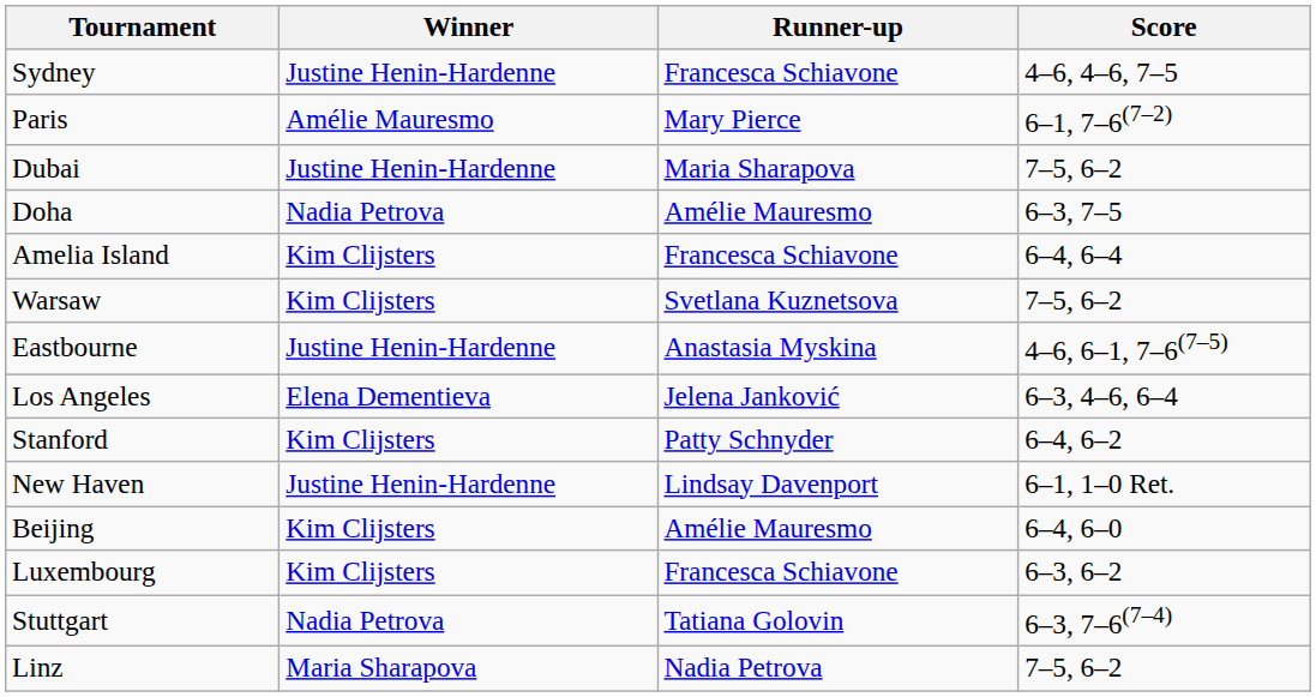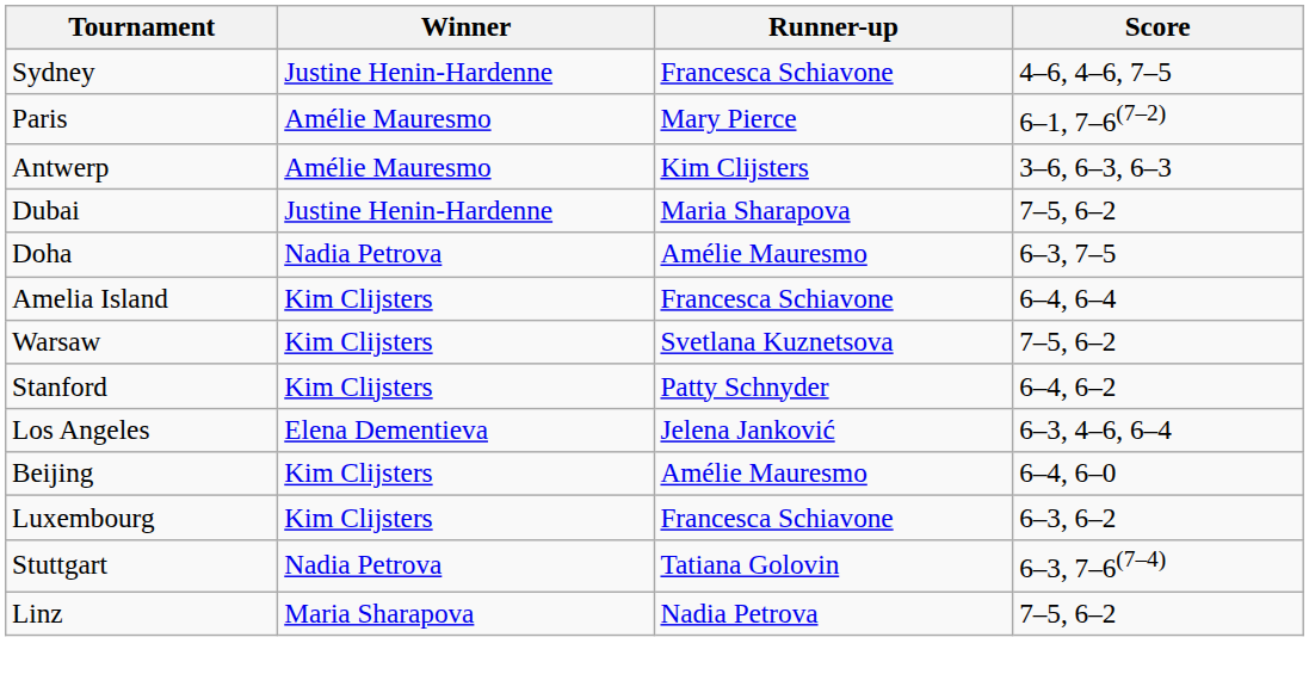 <table class="wikitable">
 <tr>
 <th width="150">Tournament</th>
 <th width="210">Winner</th>
 <th width="200">Runner-up</th>
 <th width="160">Score</th>
 </tr>
 <tr>
 <td>Sydney</td>
 <td> <a href='#'>Justine Henin-Hardenne</a></td>
 <td> <a href='#'>Francesca Schiavone</a></td>
 <td>4–6, 4–6, 7–5</td>
 </tr>
 <tr>
 <td>Paris</td>
 <td> <a href='#'>Amélie Mauresmo</a></td>
 <td> <a href='#'>Mary Pierce</a></td>
 <td>6–1, 7–6<sup>(7–2)</sup></td>
+</tr>
+<tr>
+<td>Antwerp</td>
+<td> <a href='#'>Amélie Mauresmo</a></td>
+<td> <a href='#'>Kim Clijsters</a></td>
+<td>3–6, 6–3, 6–3</td>
 </tr>
 <tr>
 <td>Dubai</td>
 <td> <a href='#'>Justine Henin-Hardenne</a></td>
 <td> <a href='#'>Maria Sharapova</a></td>
 <td>7–5, 6–2</td>
 </tr>
 <tr>
 <td>Doha</td>
 <td> <a href='#'>Nadia Petrova</a></td>
 <td> <a href='#'>Amélie Mauresmo</a></td>
 <td>6–3, 7–5</td>
 </tr>
 <tr>
 <td>Amelia Island</td>
 <td> <a href='#'>Kim Clijsters</a></td>
 <td> <a href='#'>Francesca Schiavone</a></td>
 <td>6–4, 6–4</td>
 </tr>
 <tr>
 <td>Warsaw</td>
 <td> <a href='#'>Kim Clijsters</a></td>
 <td> <a href='#'>Svetlana Kuznetsova</a></td>
 <td>7–5, 6–2</td>
 </tr>
 <tr>
-<td>Eastbourne</td>
-<td> <a href='#'>Justine Henin-Hardenne</a></td>
-<td> <a href='#'>Anastasia Myskina</a></td>
-<td>4–6, 6–1, 7–6<sup>(7–5)</sup></td>
+<td>Stanford</td>
+<td> <a href='#'>Kim Clijsters</a></td>
+<td> <a href='#'>Patty Schnyder</a></td>
+<td>6–4, 6–2</td>
 </tr>
 <tr>
 <td>Los Angeles</td>
 <td> <a href='#'>Elena Dementieva</a></td>
 <td> <a href='#'>Jelena Janković</a></td>
 <td>6–3, 4–6, 6–4</td>
-</tr>
-<tr>
-<td>Stanford</td>
-<td> <a href='#'>Kim Clijsters</a></td>
-<td> <a href='#'>Patty Schnyder</a></td>
-<td>6–4, 6–2</td>
-</tr>
-<tr>
-<td>New Haven</td>
-<td> <a href='#'>Justine Henin-Hardenne</a></td>
-<td> <a href='#'>Lindsay Davenport</a></td>
-<td>6–1, 1–0 Ret.</td>
 </tr>
 <tr>
 <td>Beijing</td>
 <td> <a href='#'>Kim Clijsters</a></td>
 <td> <a href='#'>Amélie Mauresmo</a></td>
 <td>6–4, 6–0</td>
 </tr>
 <tr>
 <td>Luxembourg</td>
 <td> <a href='#'>Kim Clijsters</a></td>
 <td> <a href='#'>Francesca Schiavone</a></td>
 <td>6–3, 6–2</td>
 </tr>
 <tr>
 <td>Stuttgart</td>
 <td> <a href='#'>Nadia Petrova</a></td>
 <td> <a href='#'>Tatiana Golovin</a></td>
 <td>6–3, 7–6<sup>(7–4)</sup></td>
 </tr>
 <tr>
 <td>Linz</td>
 <td> <a href='#'>Maria Sharapova</a></td>
 <td> <a href='#'>Nadia Petrova</a></td>
 <td>7–5, 6–2</td>
 </tr>
 </table>
